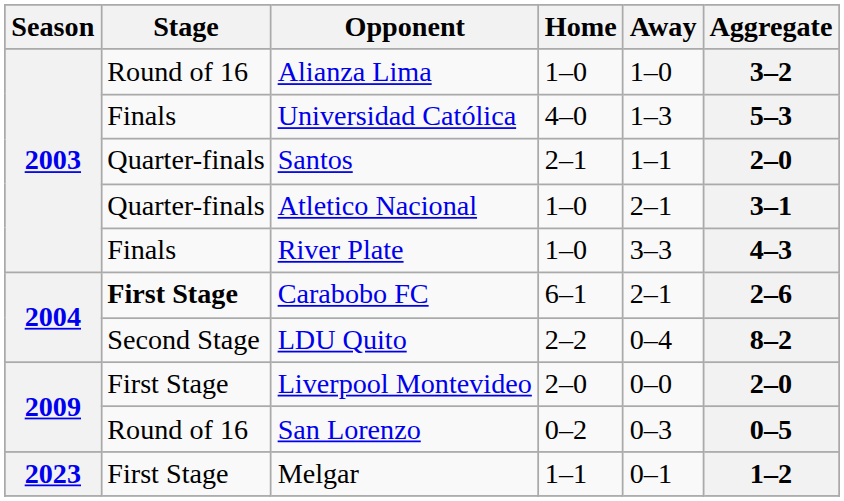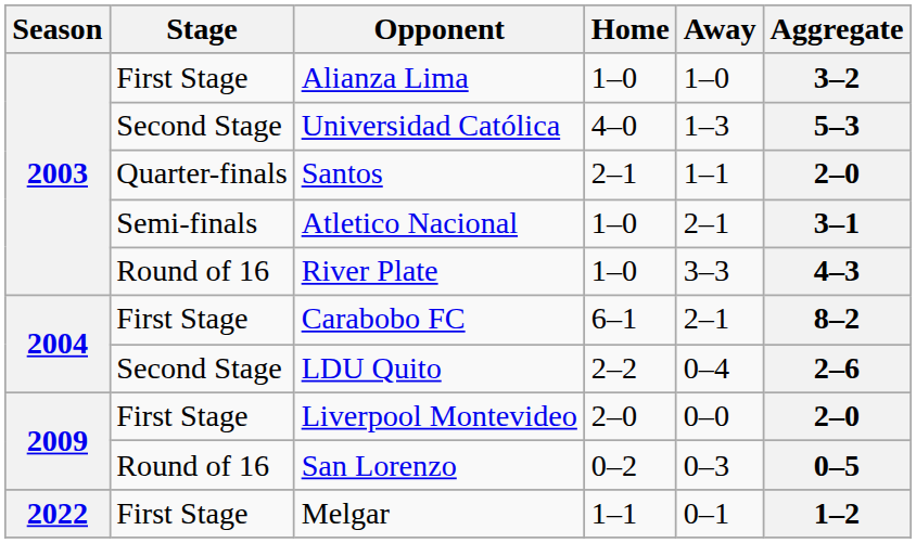 <table class="wikitable">
 <tr>
 <th>Season</th>
 <th>Stage</th>
 <th>Opponent</th>
 <th>Home</th>
 <th>Away</th>
 <th>Aggregate</th>
 </tr>
 <tr>
 <th rowspan="5"><a href='#'>2003</a></th>
-<td>Round of 16</td>
+<td>First Stage</td>
 <td><a href='#'>Alianza Lima</a></td>
 <td>1–0</td>
 <td>1–0</td>
 <th>3–2</th>
 </tr>
 <tr>
-<td>Finals</td>
+<td>Second Stage</td>
 <td><a href='#'>Universidad Católica</a></td>
 <td>4–0</td>
 <td>1–3</td>
 <th>5–3</th>
 </tr>
 <tr>
 <td>Quarter-finals</td>
 <td><a href='#'>Santos</a></td>
 <td>2–1</td>
 <td>1–1</td>
 <th>2–0</th>
 </tr>
 <tr>
-<td>Quarter-finals</td>
+<td>Semi-finals</td>
 <td><a href='#'>Atletico Nacional</a></td>
 <td>1–0</td>
 <td>2–1</td>
 <th>3–1</th>
 </tr>
 <tr>
-<td>Finals</td>
+<td>Round of 16</td>
 <td><a href='#'>River Plate</a></td>
 <td>1–0</td>
 <td>3–3</td>
 <th>4–3</th>
 </tr>
 <tr>
 <th rowspan="2"><a href='#'>2004</a></th>
-<td><strong>First Stage</strong></td>
+<td>First Stage</td>
 <td><a href='#'>Carabobo FC</a></td>
 <td>6–1</td>
 <td>2–1</td>
-<th>2–6</th>
+<th>8–2</th>
 </tr>
 <tr>
 <td>Second Stage</td>
 <td><a href='#'>LDU Quito</a></td>
 <td>2–2</td>
 <td>0–4</td>
-<th>8–2</th>
+<th>2–6</th>
 </tr>
 <tr>
 <th rowspan="2"><a href='#'>2009</a></th>
 <td>First Stage</td>
 <td><a href='#'>Liverpool Montevideo</a></td>
 <td>2–0</td>
 <td>0–0</td>
 <th><strong>2–0</strong></th>
 </tr>
 <tr>
 <td>Round of 16</td>
 <td><a href='#'>San Lorenzo</a></td>
 <td>0–2</td>
 <td>0–3</td>
 <th><strong>0–5</strong></th>
 </tr>
 <tr>
-<th><a href='#'>2023</a></th>
+<th><a href='#'>2022</a></th>
 <td>First Stage</td>
 <td>Melgar</td>
 <td>1–1</td>
 <td>0–1</td>
 <th>1–2</th>
 </tr>
 </table>
